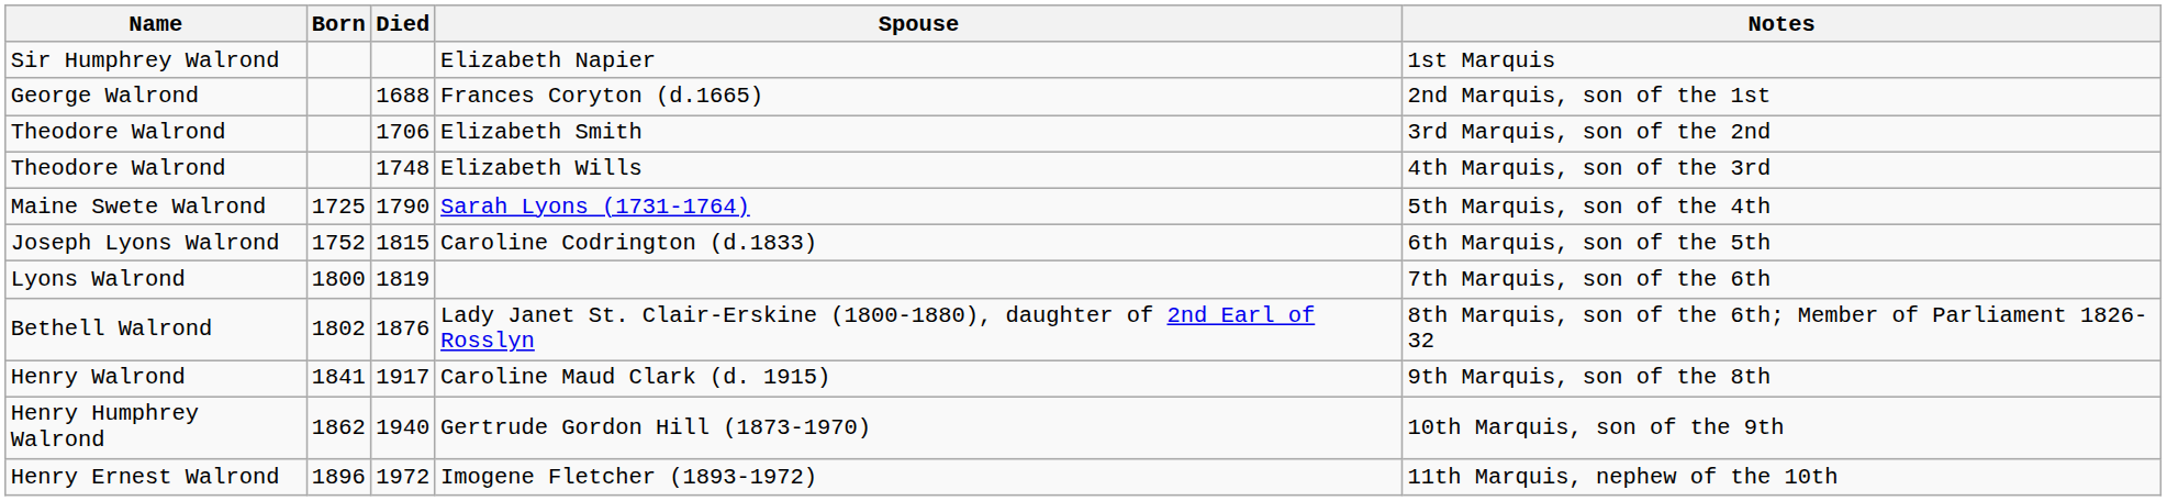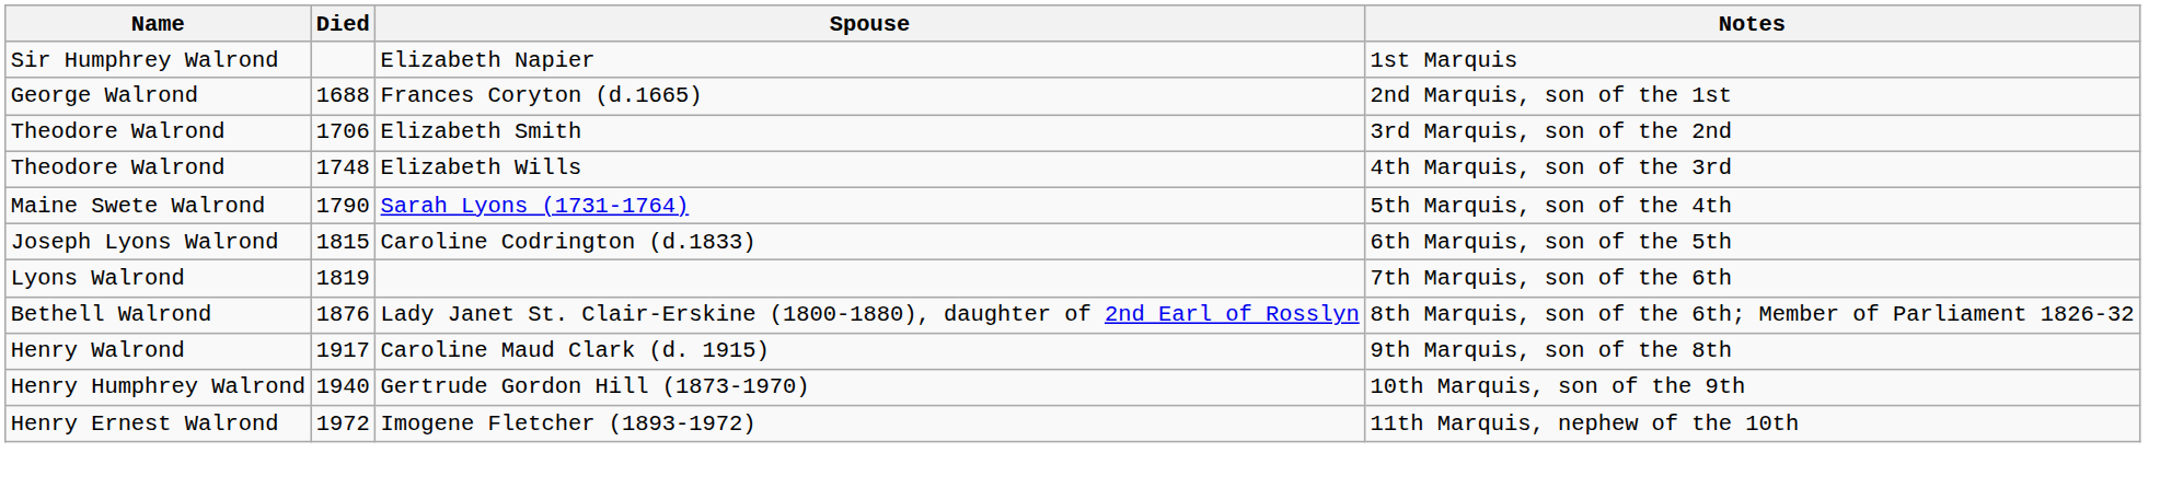 <table class="wikitable">
 <tr>
 <th>Name</th>
-<th>Born</th>
 <th>Died</th>
 <th>Spouse</th>
 <th>Notes</th>
 </tr>
 <tr>
 <td>Sir Humphrey Walrond</td>
 <td></td>
-<td></td>
 <td>Elizabeth Napier</td>
 <td>1st Marquis</td>
 </tr>
 <tr>
 <td>George Walrond</td>
-<td></td>
 <td>1688</td>
 <td>Frances Coryton (d.1665)</td>
 <td>2nd Marquis, son of the 1st</td>
 </tr>
 <tr>
 <td>Theodore Walrond</td>
-<td></td>
 <td>1706</td>
 <td>Elizabeth Smith</td>
 <td>3rd Marquis, son of the 2nd</td>
 </tr>
 <tr>
 <td>Theodore Walrond</td>
-<td></td>
 <td>1748</td>
 <td>Elizabeth Wills</td>
 <td>4th Marquis, son of the 3rd</td>
 </tr>
 <tr>
 <td>Maine Swete Walrond</td>
-<td>1725</td>
 <td>1790</td>
 <td><a href='#'>Sarah Lyons (1731-1764)</a></td>
 <td>5th Marquis, son of the 4th</td>
 </tr>
 <tr>
 <td>Joseph Lyons Walrond</td>
-<td>1752</td>
 <td>1815</td>
 <td>Caroline Codrington (d.1833)</td>
 <td>6th Marquis, son of the 5th</td>
 </tr>
 <tr>
 <td>Lyons Walrond</td>
-<td>1800</td>
 <td>1819</td>
 <td></td>
 <td>7th Marquis, son of the 6th</td>
 </tr>
 <tr>
 <td>Bethell Walrond</td>
-<td>1802</td>
 <td>1876</td>
 <td>Lady Janet St. Clair-Erskine (1800-1880), daughter of <a href='#'>2nd Earl of Rosslyn</a></td>
 <td>8th Marquis, son of the 6th; Member of Parliament 1826-32 </td>
 </tr>
 <tr>
 <td>Henry Walrond</td>
-<td>1841</td>
 <td>1917</td>
 <td>Caroline Maud Clark (d. 1915)</td>
 <td>9th Marquis, son of the 8th</td>
 </tr>
 <tr>
 <td>Henry Humphrey Walrond</td>
-<td>1862</td>
 <td>1940</td>
 <td>Gertrude Gordon Hill (1873-1970)</td>
 <td>10th Marquis, son of the 9th</td>
 </tr>
 <tr>
 <td>Henry Ernest Walrond</td>
-<td>1896</td>
 <td>1972</td>
 <td>Imogene Fletcher (1893-1972)</td>
 <td>11th Marquis, nephew of the 10th</td>
 </tr>
 </table>
